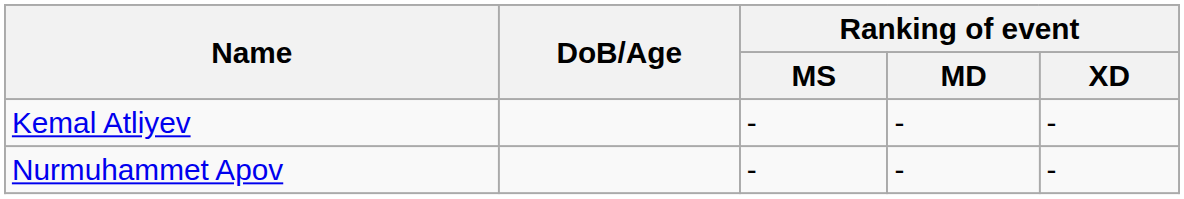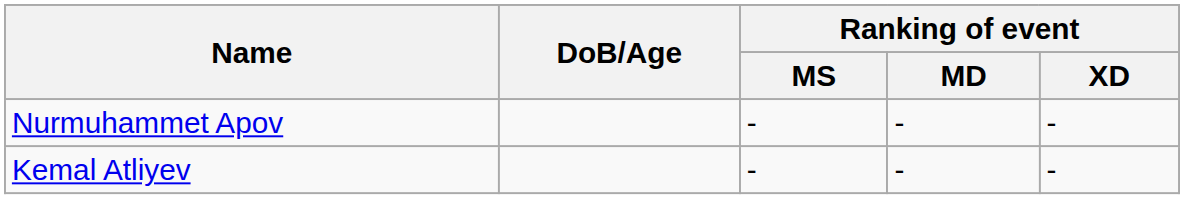 <table class="wikitable" style="width:600px; font-size:95%;">
 <tr>
 <th rowspan="2" align="left">Name</th>
 <th rowspan="2" align="left">DoB/Age</th>
 <th colspan="3" align="center">Ranking of event</th>
 </tr>
 <tr>
 <th align="center">MS</th>
 <th>MD</th>
 <th align="center">XD</th>
 </tr>
 <tr>
+<td><a href='#'>Nurmuhammet Apov</a></td>
+<td></td>
+<td>-</td>
+<td>-</td>
+<td>-</td>
+</tr>
+<tr>
 <td><a href='#'>Kemal Atliyev</a></td>
 <td></td>
 <td>-</td>
 <td>-</td>
 <td>-</td>
 </tr>
-<tr>
-<td><a href='#'>Nurmuhammet Apov</a></td>
-<td></td>
-<td>-</td>
-<td>-</td>
-<td>-</td>
-</tr>
 </table>
